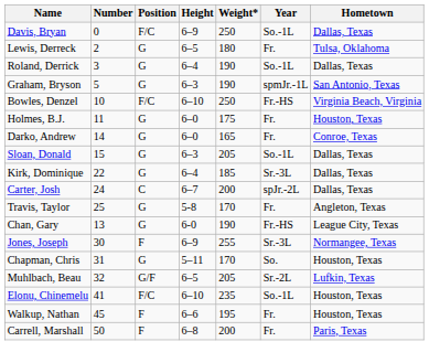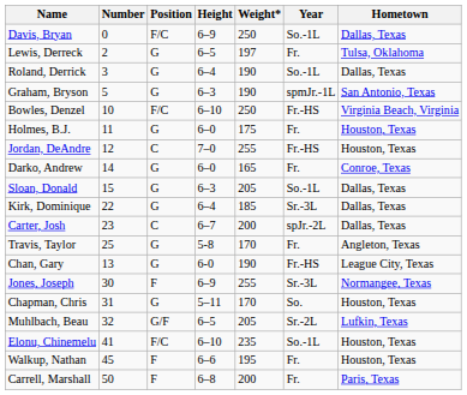 <table class="wikitable sortable">
 <tr>
 <th><strong>Name</strong></th>
 <th><strong>Number</strong></th>
 <th><strong>Position</strong></th>
 <th><strong>Height</strong></th>
 <th><strong>Weight*</strong></th>
 <th><strong>Year</strong></th>
 <th><strong>Hometown</strong></th>
 </tr>
 <tr>
 <td><a href='#'>Davis, Bryan</a></td>
 <td>0</td>
 <td>F/C</td>
 <td>6–9</td>
 <td>250</td>
 <td>So.-1L</td>
 <td><a href='#'>Dallas, Texas</a></td>
 </tr>
 <tr>
 <td>Lewis, Derreck</td>
 <td>2</td>
 <td>G</td>
 <td>6–5</td>
-<td>180</td>
+<td>197</td>
 <td>Fr.</td>
 <td><a href='#'>Tulsa, Oklahoma</a></td>
 </tr>
 <tr>
 <td>Roland, Derrick</td>
 <td>3</td>
 <td>G</td>
 <td>6–4</td>
 <td>190</td>
 <td>So.-1L</td>
 <td>Dallas, Texas</td>
 </tr>
 <tr>
 <td>Graham, Bryson</td>
 <td>5</td>
 <td>G</td>
 <td>6–3</td>
 <td>190</td>
 <td><span>spm</span>Jr.-1L</td>
 <td><a href='#'>San Antonio, Texas</a></td>
 </tr>
 <tr>
 <td>Bowles, Denzel</td>
 <td>10</td>
 <td>F/C</td>
 <td>6–10</td>
 <td>250</td>
 <td>Fr.-HS</td>
 <td><a href='#'>Virginia Beach, Virginia</a></td>
 </tr>
 <tr>
 <td>Holmes, B.J.</td>
 <td>11</td>
 <td>G</td>
 <td>6–0</td>
 <td>175</td>
 <td>Fr.</td>
 <td><a href='#'>Houston, Texas</a></td>
 </tr>
 <tr>
+<td><a href='#'>Jordan, DeAndre</a></td>
+<td>12</td>
+<td>C</td>
+<td>7–0</td>
+<td>255</td>
+<td>Fr.-HS</td>
+<td>Houston, Texas</td>
+</tr>
+<tr>
 <td>Darko, Andrew</td>
 <td>14</td>
 <td>G</td>
 <td>6–0</td>
 <td>165</td>
 <td>Fr.</td>
 <td><a href='#'>Conroe, Texas</a></td>
 </tr>
 <tr>
 <td><a href='#'>Sloan, Donald</a></td>
 <td>15</td>
 <td>G</td>
 <td>6–3</td>
 <td>205</td>
 <td>So.-1L</td>
 <td>Dallas, Texas</td>
 </tr>
 <tr>
 <td>Kirk, Dominique</td>
 <td>22</td>
 <td>G</td>
 <td>6–4</td>
 <td>185</td>
 <td>Sr.-3L</td>
 <td>Dallas, Texas</td>
 </tr>
 <tr>
 <td><a href='#'>Carter, Josh</a></td>
-<td>24</td>
+<td>23</td>
 <td>C</td>
 <td>6–7</td>
 <td>200</td>
 <td><span>sp</span>Jr.-2L</td>
 <td>Dallas, Texas</td>
 </tr>
 <tr>
 <td>Travis, Taylor</td>
 <td>25</td>
 <td>G</td>
 <td>5-8</td>
 <td>170</td>
 <td>Fr.</td>
 <td>Angleton, Texas</td>
 </tr>
 <tr>
 <td>Chan, Gary</td>
 <td>13</td>
 <td>G</td>
 <td>6-0</td>
 <td>190</td>
 <td>Fr.-HS</td>
 <td>League City, Texas</td>
 </tr>
 <tr>
 <td><a href='#'>Jones, Joseph</a></td>
 <td>30</td>
 <td>F</td>
 <td>6–9</td>
 <td>255</td>
 <td>Sr.-3L</td>
 <td><a href='#'>Normangee, Texas</a></td>
 </tr>
 <tr>
 <td>Chapman, Chris</td>
 <td>31</td>
 <td>G</td>
 <td>5–11</td>
 <td>170</td>
 <td>So.</td>
 <td>Houston, Texas</td>
 </tr>
 <tr>
 <td>Muhlbach, Beau</td>
 <td>32</td>
 <td>G/F</td>
 <td>6–5</td>
 <td>205</td>
 <td>Sr.-2L</td>
 <td><a href='#'>Lufkin, Texas</a></td>
 </tr>
 <tr>
 <td><a href='#'>Elonu, Chinemelu</a></td>
 <td>41</td>
 <td>F/C</td>
 <td>6–10</td>
 <td>235</td>
 <td>So.-1L</td>
 <td>Houston, Texas</td>
 </tr>
 <tr>
 <td>Walkup, Nathan</td>
 <td>45</td>
 <td>F</td>
 <td>6–6</td>
 <td>195</td>
 <td>Fr.</td>
 <td>Houston, Texas</td>
 </tr>
 <tr>
 <td>Carrell, Marshall</td>
 <td>50</td>
 <td>F</td>
 <td>6–8</td>
 <td>200</td>
 <td>Fr.</td>
 <td><a href='#'>Paris, Texas</a></td>
 </tr>
 </table>
